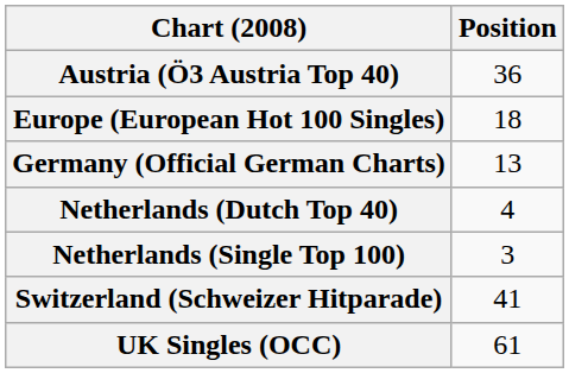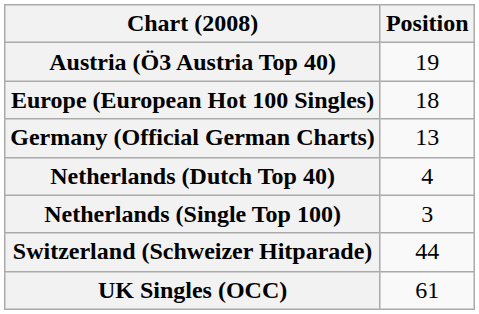 <table class="wikitable sortable plainrowheaders" style="text-align:center">
 <tr>
 <th scope="col">Chart (2008)</th>
 <th scope="col">Position</th>
 </tr>
 <tr>
 <th scope="row">Austria (Ö3 Austria Top 40)</th>
-<td>36</td>
+<td>19</td>
 </tr>
 <tr>
 <th scope="row">Europe (European Hot 100 Singles)</th>
 <td>18</td>
 </tr>
 <tr>
 <th scope="row">Germany (Official German Charts)</th>
 <td>13</td>
 </tr>
 <tr>
 <th scope="row">Netherlands (Dutch Top 40)</th>
 <td>4</td>
 </tr>
 <tr>
 <th scope="row">Netherlands (Single Top 100)</th>
 <td>3</td>
 </tr>
 <tr>
 <th scope="row">Switzerland (Schweizer Hitparade)</th>
-<td>41</td>
+<td>44</td>
 </tr>
 <tr>
 <th scope="row">UK Singles (OCC)</th>
 <td>61</td>
 </tr>
 </table>
